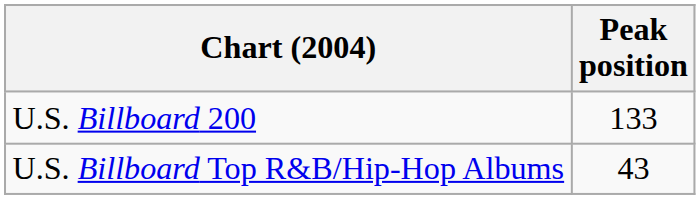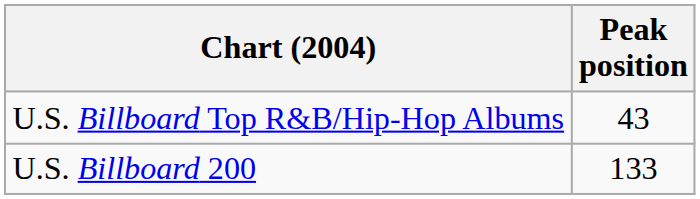 <table class="wikitable sortable">
 <tr>
 <th align="left">Chart (2004)</th>
 <th align="left">Peak <br>position</th>
 </tr>
 <tr>
+<td align="left">U.S. <a href='#'><em>Billboard</em> Top R&B/Hip-Hop Albums</a></td>
+<td align="center">43</td>
+</tr>
+<tr>
 <td align="left">U.S. <a href='#'><em>Billboard</em> 200</a></td>
 <td align="center">133</td>
 </tr>
-<tr>
-<td align="left">U.S. <a href='#'><em>Billboard</em> Top R&B/Hip-Hop Albums</a></td>
-<td align="center">43</td>
-</tr>
 </table>
